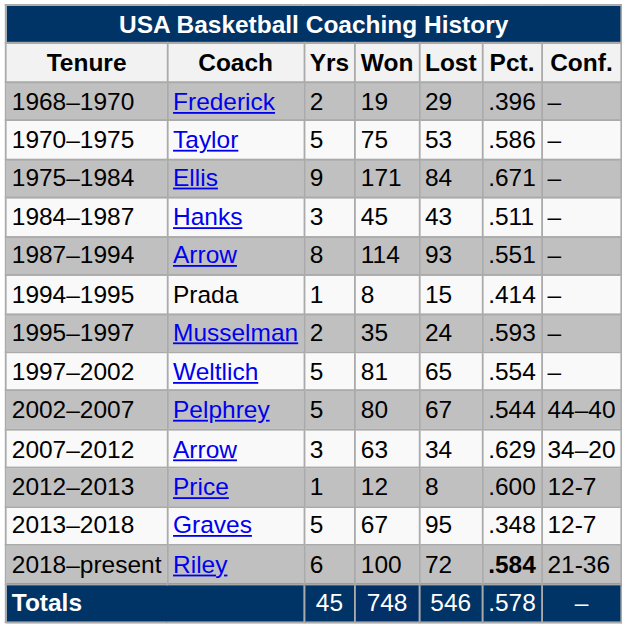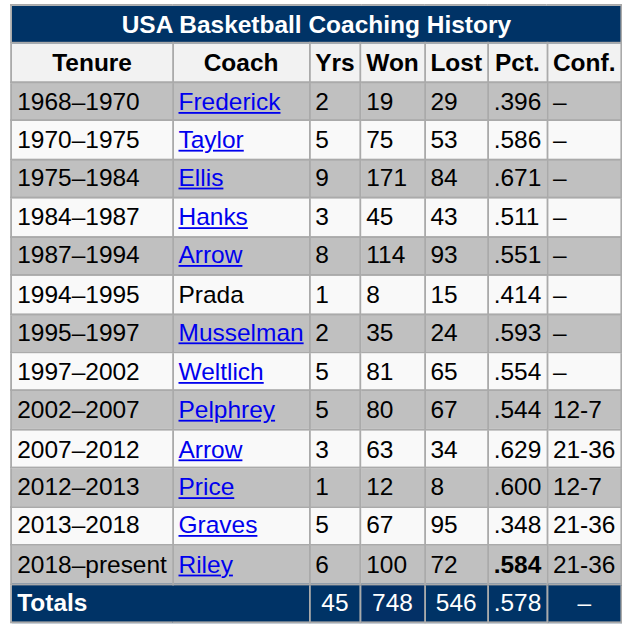 <table class="wikitable" align="right" style="font-size: 85%; clear: right; margin: 0 0 1em 1em;">
 <tr>
 <td colspan="7" align="center" style="font-size: 100%; background-color:#003366; color:#FFFFFF;"><strong>USA Basketball Coaching History</strong></td>
 </tr>
 <tr>
 <th>Tenure</th>
 <th>Coach</th>
 <th>Yrs</th>
 <th>Won</th>
 <th>Lost</th>
 <th>Pct.</th>
 <th>Conf.</th>
 </tr>
 <tr bgcolor=silver>
 <td>1968–1970</td>
 <td><a href='#'>Frederick</a></td>
 <td>2</td>
 <td>19</td>
 <td>29</td>
 <td>.396</td>
 <td>–</td>
 </tr>
 <tr>
 <td>1970–1975</td>
 <td><a href='#'>Taylor</a></td>
 <td>5</td>
 <td>75</td>
 <td>53</td>
 <td>.586</td>
 <td>–</td>
 </tr>
 <tr bgcolor=silver>
 <td>1975–1984</td>
 <td><a href='#'>Ellis</a></td>
 <td>9</td>
 <td>171</td>
 <td>84</td>
 <td>.671</td>
 <td>–</td>
 </tr>
 <tr>
 <td>1984–1987</td>
 <td><a href='#'>Hanks</a></td>
 <td>3</td>
 <td>45</td>
 <td>43</td>
 <td>.511</td>
 <td>–</td>
 </tr>
 <tr bgcolor=silver>
 <td>1987–1994</td>
 <td><a href='#'>Arrow</a></td>
 <td>8</td>
 <td>114</td>
 <td>93</td>
 <td>.551</td>
 <td>–</td>
 </tr>
 <tr>
 <td>1994–1995</td>
 <td>Prada</td>
 <td>1</td>
 <td>8</td>
 <td>15</td>
 <td>.414</td>
 <td>–</td>
 </tr>
 <tr bgcolor=silver>
 <td>1995–1997</td>
 <td><a href='#'>Musselman</a></td>
 <td>2</td>
 <td>35</td>
 <td>24</td>
 <td>.593</td>
 <td>–</td>
 </tr>
 <tr>
 <td>1997–2002</td>
 <td><a href='#'>Weltlich</a></td>
 <td>5</td>
 <td>81</td>
 <td>65</td>
 <td>.554</td>
 <td>–</td>
 </tr>
 <tr bgcolor=silver>
 <td>2002–2007</td>
 <td><a href='#'>Pelphrey</a></td>
 <td>5</td>
 <td>80</td>
 <td>67</td>
 <td>.544</td>
-<td>44–40</td>
+<td>12-7</td>
 </tr>
 <tr>
 <td>2007–2012</td>
 <td><a href='#'>Arrow</a></td>
 <td>3</td>
 <td>63</td>
 <td>34</td>
 <td>.629</td>
-<td>34–20</td>
+<td>21-36</td>
 </tr>
 <tr bgcolor=silver>
 <td>2012–2013</td>
 <td><a href='#'>Price</a></td>
 <td>1</td>
 <td>12</td>
 <td>8</td>
 <td>.600</td>
 <td>12-7</td>
 </tr>
 <tr>
 <td>2013–2018</td>
 <td><a href='#'>Graves</a></td>
 <td>5</td>
 <td>67</td>
 <td>95</td>
 <td>.348</td>
-<td>12-7</td>
+<td>21-36</td>
 </tr>
 <tr bgcolor=silver>
 <td>2018–present</td>
 <td><a href='#'>Riley</a></td>
 <td>6</td>
 <td>100</td>
 <td>72</td>
 <td><strong>.584</strong></td>
 <td>21-36</td>
 </tr>
 <tr>
 <td colspan="2" align="Left" style="font-size: 100%; background-color:#003366; color:#FFFFFF;"><strong>Totals</strong></td>
 <td align="center" style="font-size: 100%; background-color:#003366; color:#FFFFFF;">45</td>
 <td align="center" style="font-size: 100%; background-color:#033066; color:#FFFFFF;">748</td>
 <td align="center" style="font-size: 100%; background-color:#003366; color:#FFFFFF;">546</td>
 <td align="center" style="font-size: 100%; background-color:#003366; color:#FFFFFF;">.578</td>
 <td align="center" style="font-size: 100%; background-color:#003366; color:#FFFFFF;">–</td>
 </tr>
 </table>
